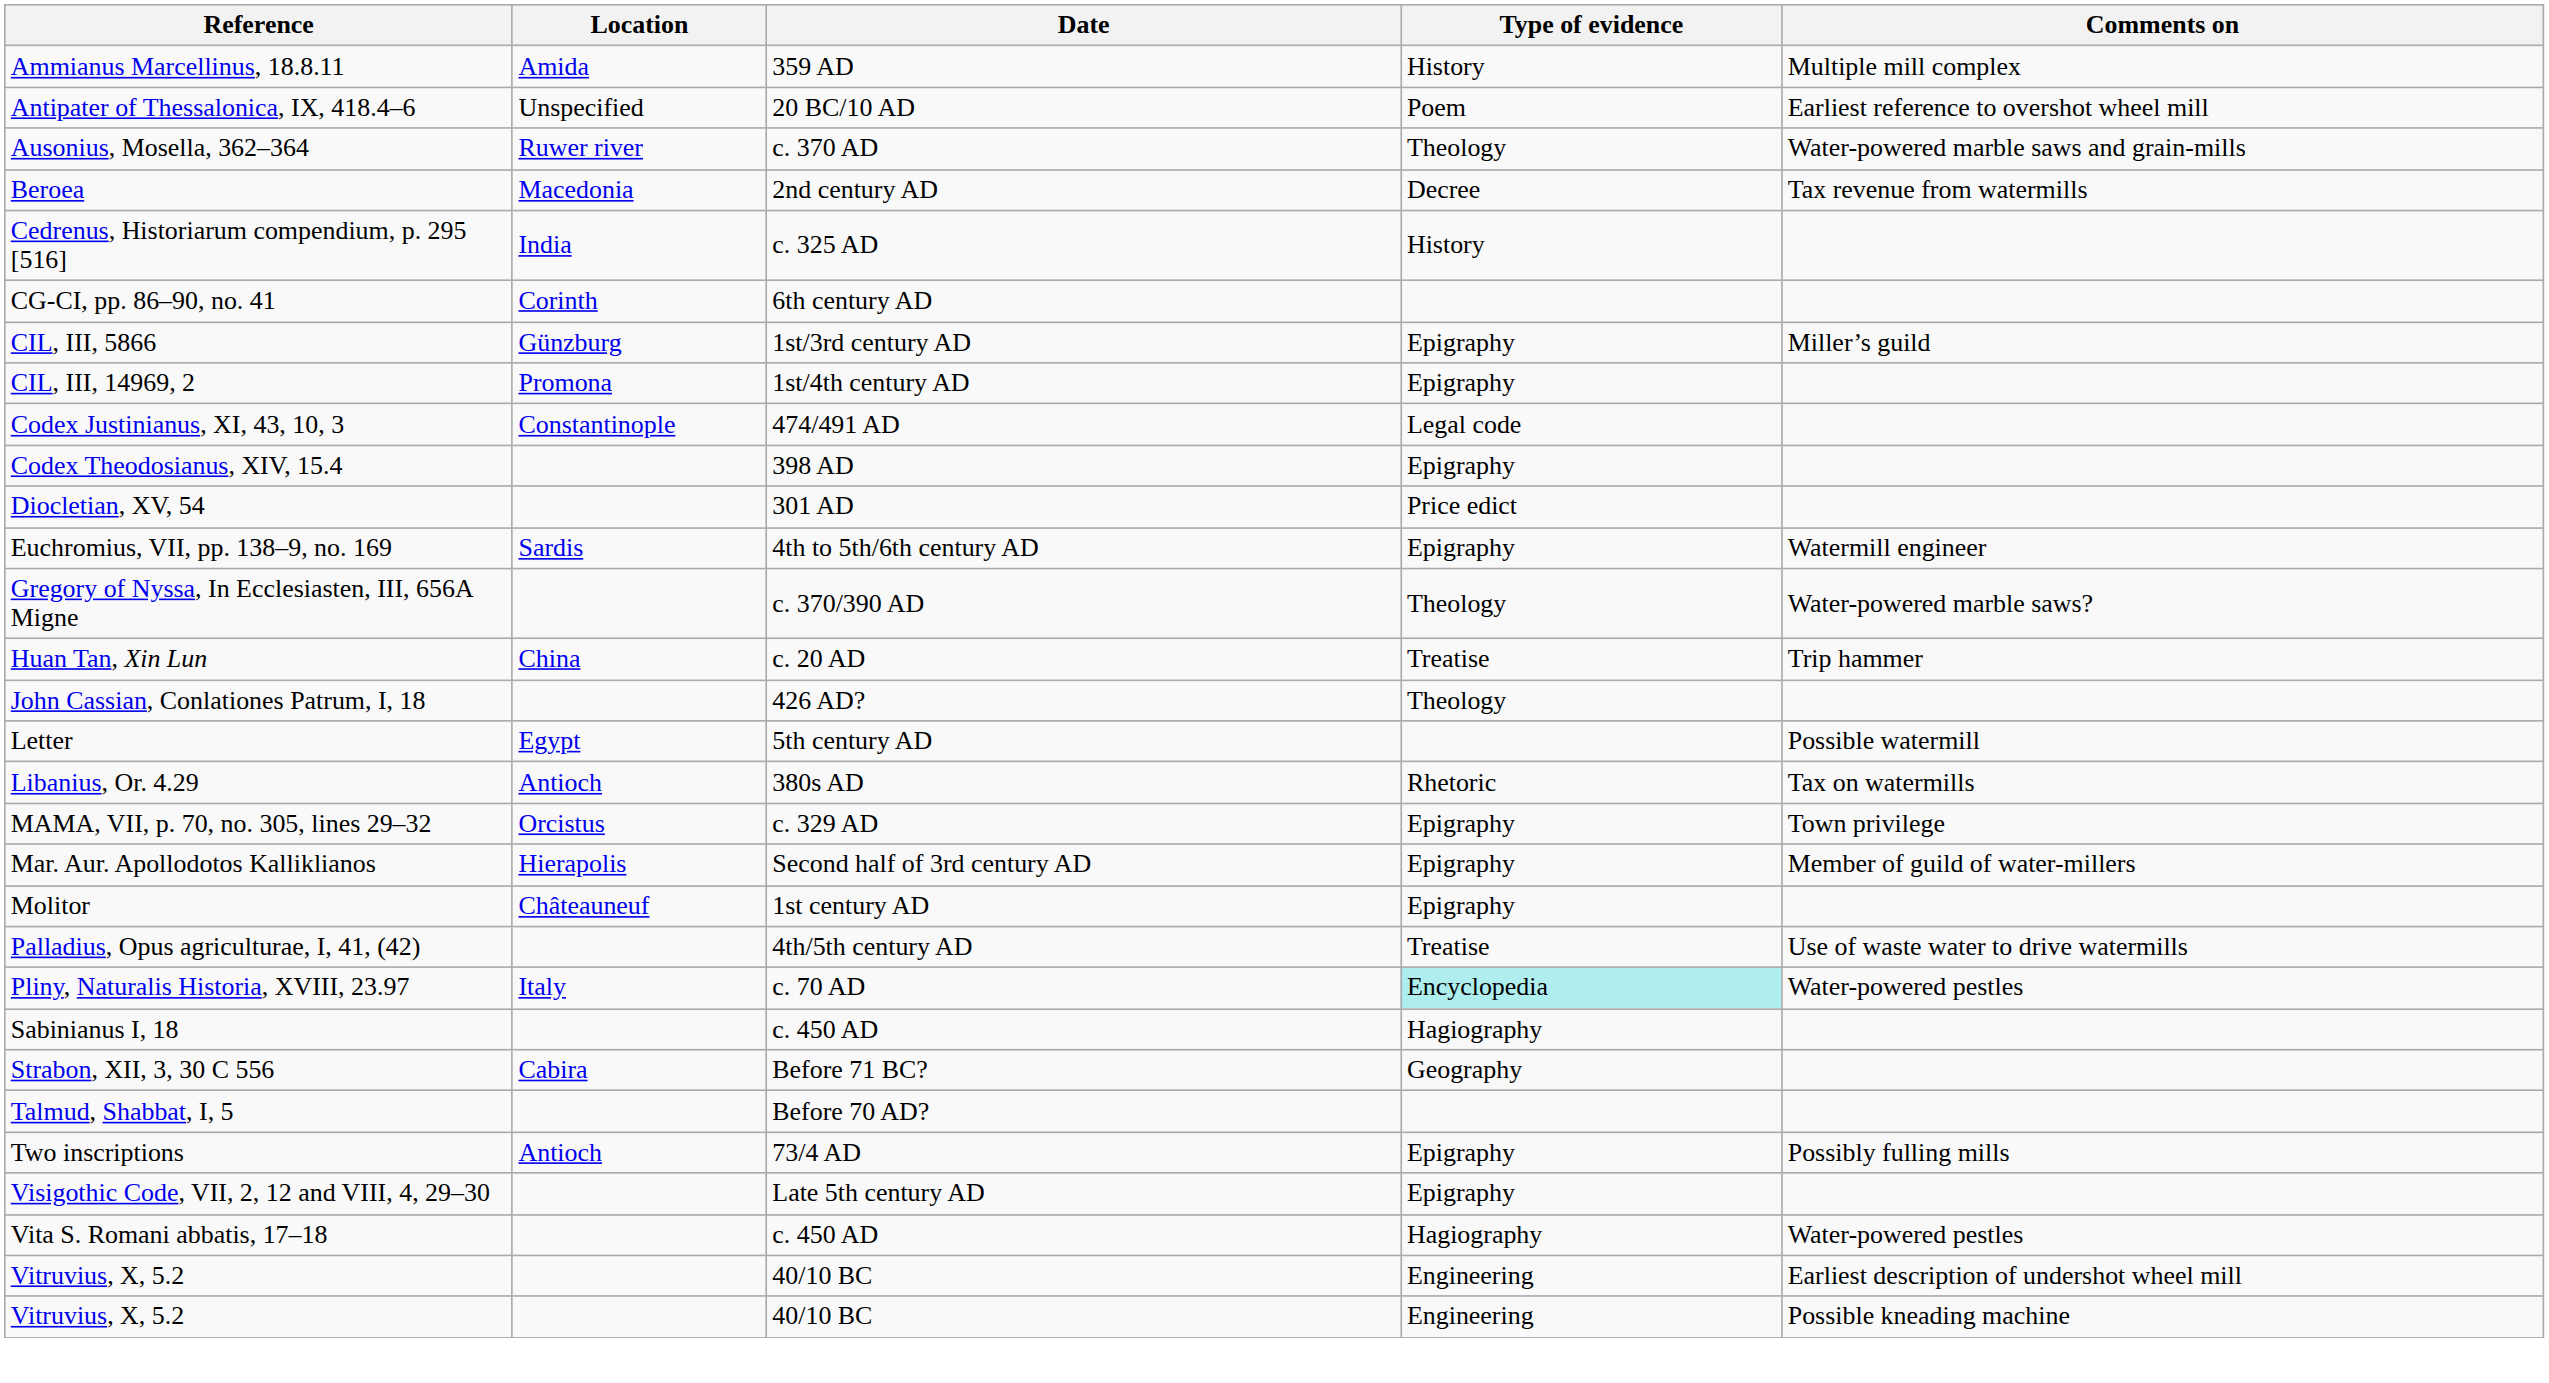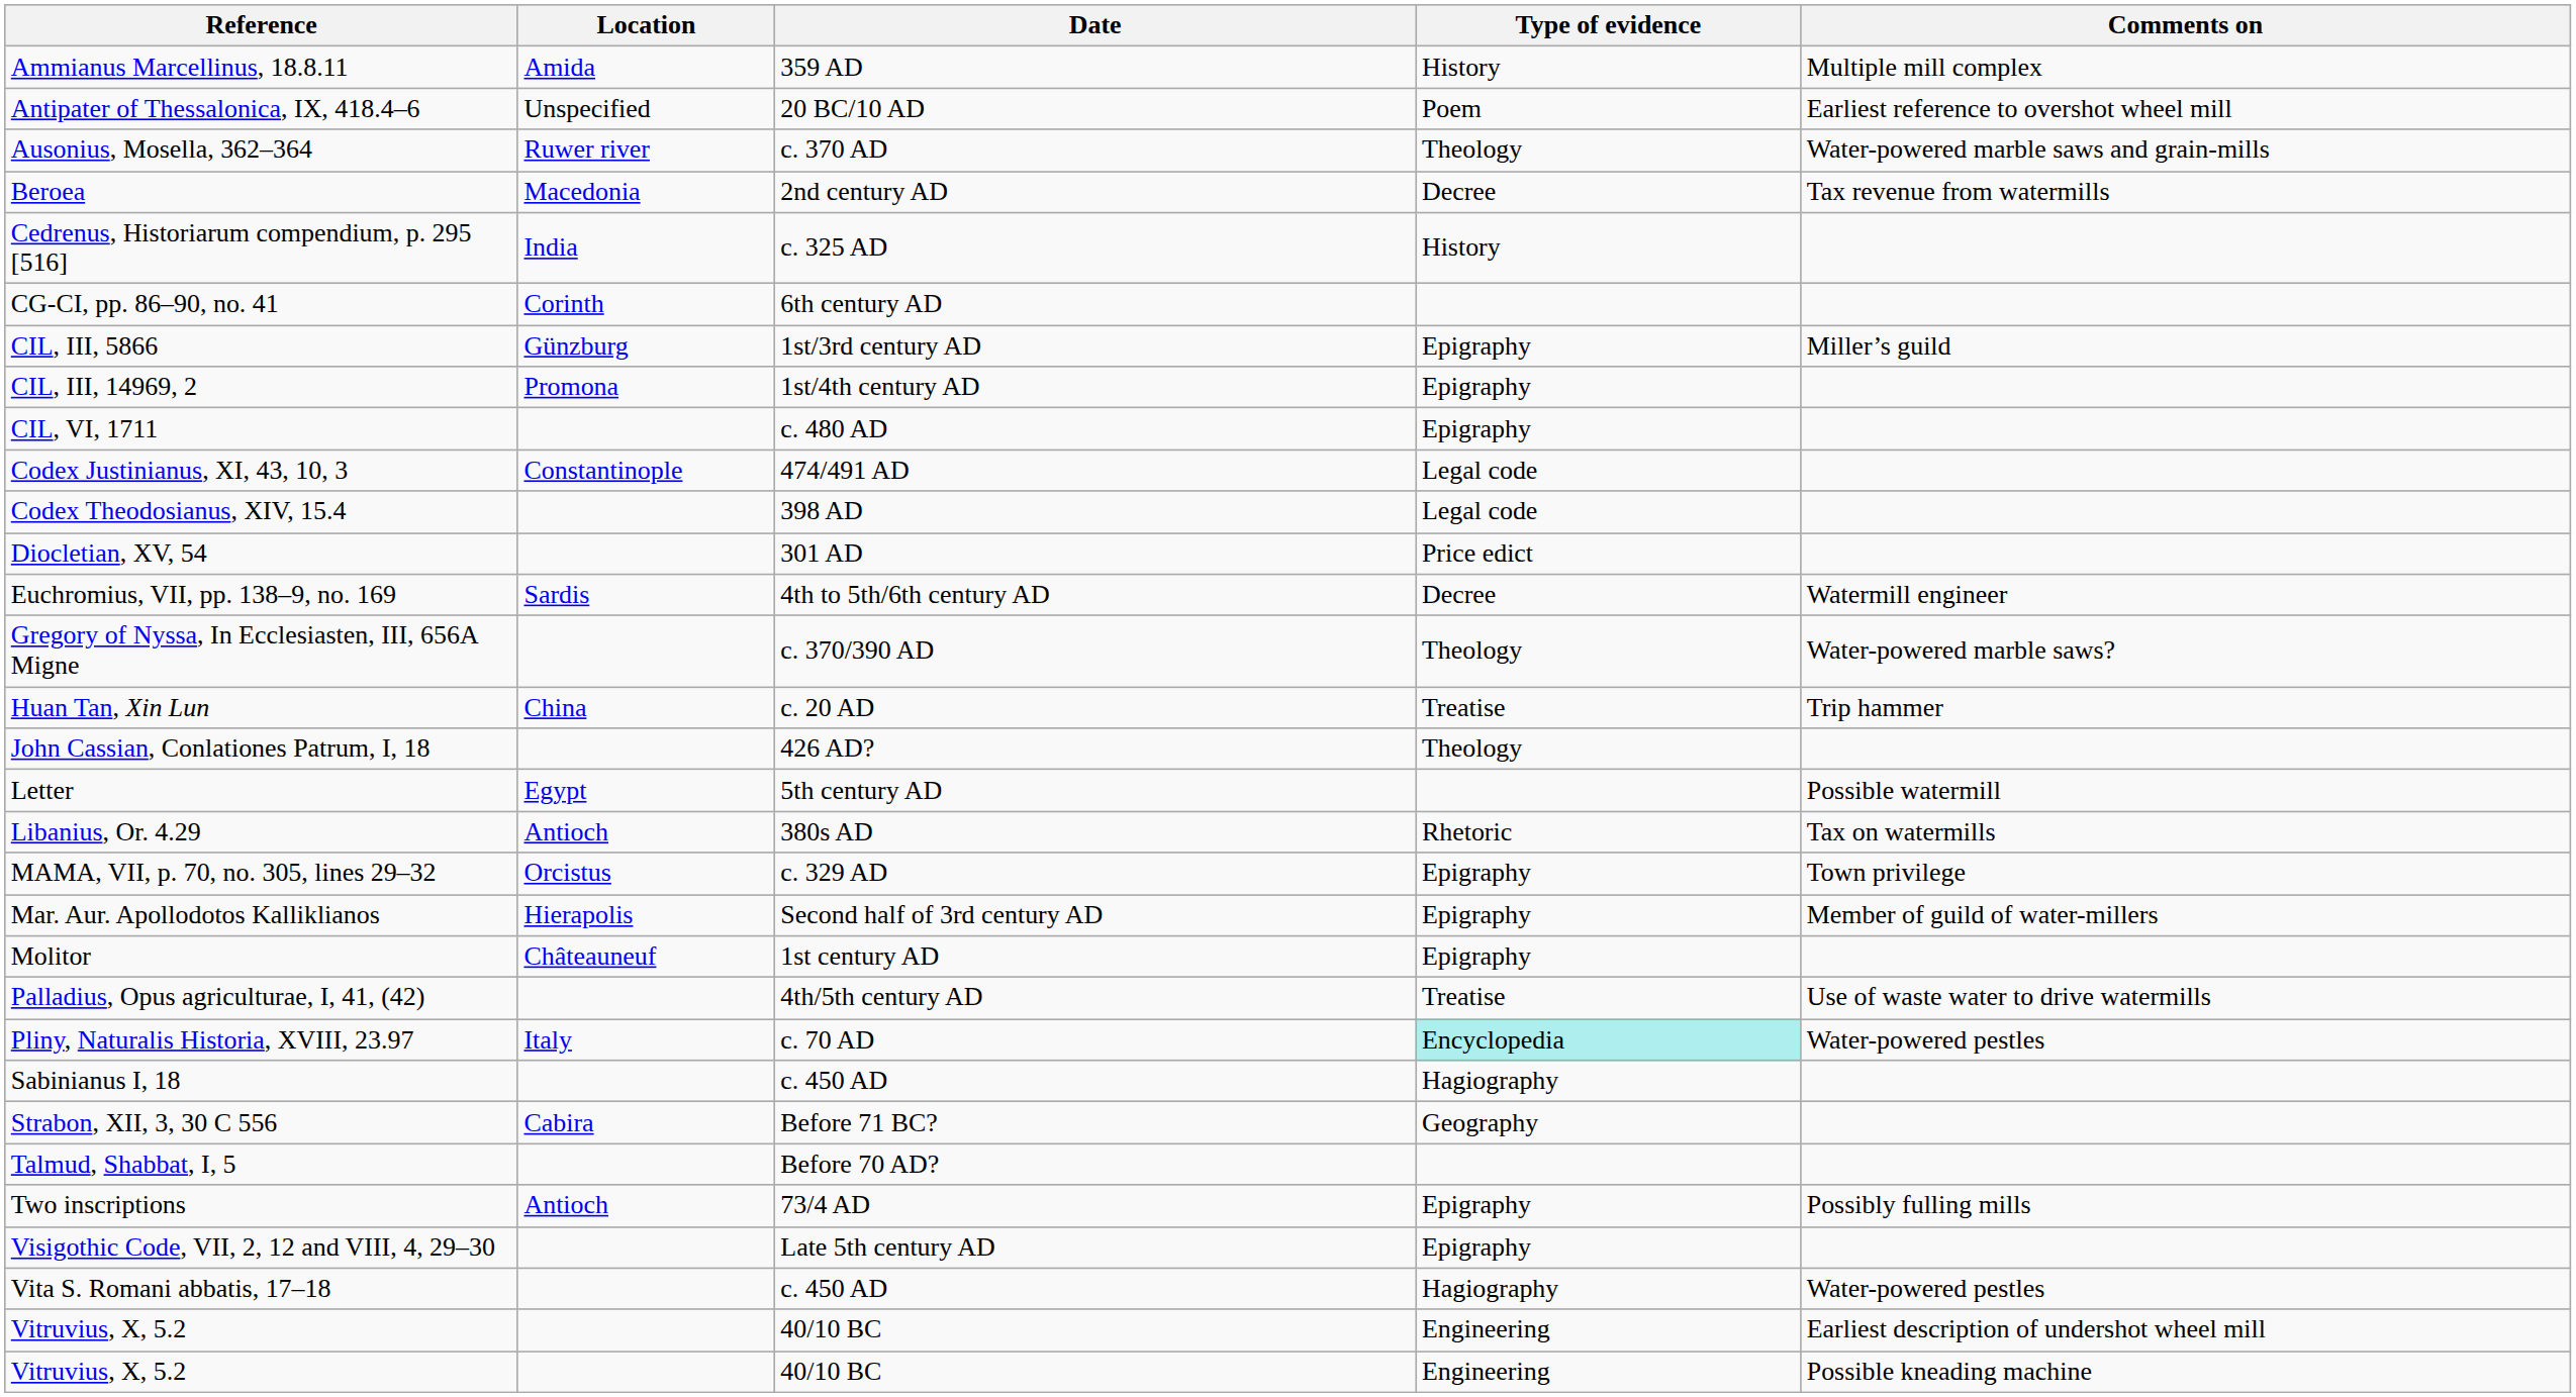 <table class="wikitable sortable">
 <tr>
 <th width="20%">Reference</th>
 <th width="10%">Location</th>
 <th width="25%">Date</th>
 <th width="15%">Type of evidence</th>
 <th width="30%">Comments on</th>
 </tr>
 <tr>
 <td><a href='#'>Ammianus Marcellinus</a>, 18.8.11 </td>
 <td><a href='#'>Amida</a></td>
 <td>359 AD</td>
 <td>History</td>
 <td>Multiple mill complex</td>
 </tr>
 <tr>
 <td><a href='#'>Antipater of Thessalonica</a>, IX, 418.4–6 </td>
 <td>Unspecified</td>
 <td>20 BC/10 AD</td>
 <td>Poem</td>
 <td>Earliest reference to overshot wheel mill </td>
 </tr>
 <tr>
 <td><a href='#'>Ausonius</a>, Mosella, 362–364 </td>
 <td><a href='#'>Ruwer river</a></td>
 <td>c. 370 AD</td>
 <td>Theology</td>
 <td>Water-powered marble saws and grain-mills</td>
 </tr>
 <tr>
 <td><a href='#'>Beroea</a></td>
 <td><a href='#'>Macedonia</a></td>
 <td>2nd century AD</td>
 <td>Decree</td>
 <td>Tax revenue from watermills</td>
 </tr>
 <tr>
 <td><a href='#'>Cedrenus</a>, Historiarum compendium, p. 295 [516] </td>
 <td><a href='#'>India</a></td>
 <td>c. 325 AD</td>
 <td>History</td>
 <td></td>
 </tr>
 <tr>
 <td>CG-CI, pp. 86–90, no. 41 </td>
 <td><a href='#'>Corinth</a></td>
 <td>6th century AD</td>
 <td></td>
 <td></td>
 </tr>
 <tr>
 <td><a href='#'>CIL</a>, III, 5866 </td>
 <td><a href='#'>Günzburg</a></td>
 <td>1st/3rd century AD</td>
 <td>Epigraphy</td>
 <td>Miller’s guild </td>
 </tr>
 <tr>
 <td><a href='#'>CIL</a>, III, 14969, 2 </td>
 <td><a href='#'>Promona</a></td>
 <td>1st/4th century AD</td>
 <td>Epigraphy</td>
 <td></td>
 </tr>
 <tr>
+<td><a href='#'>CIL</a>, VI, 1711 </td>
+<td></td>
+<td>c. 480 AD</td>
+<td>Epigraphy</td>
+<td></td>
+</tr>
+<tr>
 <td><a href='#'>Codex Justinianus</a>, XI, 43, 10, 3 </td>
 <td><a href='#'>Constantinople</a></td>
 <td>474/491 AD</td>
 <td>Legal code</td>
 <td></td>
 </tr>
 <tr>
 <td><a href='#'>Codex Theodosianus</a>, XIV, 15.4 </td>
 <td></td>
 <td>398 AD</td>
-<td>Epigraphy</td>
+<td>Legal code</td>
 <td></td>
 </tr>
 <tr>
 <td><a href='#'>Diocletian</a>, XV, 54 </td>
 <td></td>
 <td>301 AD</td>
 <td>Price edict</td>
 <td></td>
 </tr>
 <tr>
 <td>Euchromius, VII, pp. 138–9, no. 169 </td>
 <td><a href='#'>Sardis</a></td>
 <td>4th to 5th/6th century AD</td>
-<td>Epigraphy</td>
+<td>Decree</td>
 <td>Watermill engineer</td>
 </tr>
 <tr>
 <td><a href='#'>Gregory of Nyssa</a>, In Ecclesiasten, III, 656A Migne </td>
 <td></td>
 <td>c. 370/390 AD</td>
 <td>Theology</td>
 <td>Water-powered marble saws? </td>
 </tr>
 <tr>
 <td><a href='#'>Huan Tan</a>, <em>Xin Lun </em></td>
 <td><a href='#'>China</a></td>
 <td>c. 20 AD</td>
 <td>Treatise</td>
 <td>Trip hammer</td>
 </tr>
 <tr>
 <td><a href='#'>John Cassian</a>, Conlationes Patrum, I, 18 </td>
 <td></td>
 <td>426 AD?</td>
 <td>Theology</td>
 <td></td>
 </tr>
 <tr>
 <td>Letter	</td>
 <td><a href='#'>Egypt</a></td>
 <td>5th century AD</td>
 <td></td>
 <td>Possible watermill</td>
 </tr>
 <tr>
 <td><a href='#'>Libanius</a>, Or. 4.29 </td>
 <td><a href='#'>Antioch</a></td>
 <td>380s AD</td>
 <td>Rhetoric</td>
 <td>Tax on watermills</td>
 </tr>
 <tr>
 <td>MAMA, VII, p. 70, no. 305, lines 29–32 </td>
 <td><a href='#'>Orcistus</a></td>
 <td>c. 329 AD </td>
 <td>Epigraphy</td>
 <td>Town privilege</td>
 </tr>
 <tr>
 <td>Mar. Aur. Apollodotos Kalliklianos </td>
 <td><a href='#'>Hierapolis</a></td>
 <td>Second half of 3rd century AD</td>
 <td>Epigraphy</td>
 <td>Member of guild of water-millers</td>
 </tr>
 <tr>
 <td>Molitor </td>
 <td><a href='#'>Châteauneuf</a></td>
 <td>1st century AD</td>
 <td>Epigraphy</td>
 <td></td>
 </tr>
 <tr>
 <td><a href='#'>Palladius</a>, Opus agriculturae, I, 41, (42) </td>
 <td></td>
 <td>4th/5th century AD</td>
 <td>Treatise</td>
 <td>Use of waste water to drive watermills</td>
 </tr>
 <tr>
 <td><a href='#'>Pliny</a>, <a href='#'>Naturalis Historia</a>, XVIII, 23.97 </td>
 <td><a href='#'>Italy</a></td>
 <td>c. 70 AD</td>
 <td style="background: paleturquoise;">Encyclopedia</td>
 <td>Water-powered pestles </td>
 </tr>
 <tr>
 <td>Sabinianus I, 18</td>
 <td></td>
 <td>c. 450 AD</td>
 <td>Hagiography</td>
 <td></td>
 </tr>
 <tr>
 <td><a href='#'>Strabon</a>, XII, 3, 30 C 556 </td>
 <td><a href='#'>Cabira</a></td>
 <td>Before 71 BC? </td>
 <td>Geography</td>
 <td></td>
 </tr>
 <tr>
 <td><a href='#'>Talmud</a>, <a href='#'>Shabbat</a>, I, 5 </td>
 <td></td>
 <td>Before 70 AD?</td>
 <td></td>
 <td></td>
 </tr>
 <tr>
 <td>Two inscriptions </td>
 <td><a href='#'>Antioch</a></td>
 <td>73/4 AD</td>
 <td>Epigraphy</td>
 <td>Possibly fulling mills</td>
 </tr>
 <tr>
 <td><a href='#'>Visigothic Code</a>, VII, 2, 12 and VIII, 4, 29–30 </td>
 <td></td>
 <td>Late 5th century AD</td>
 <td>Epigraphy</td>
 <td></td>
 </tr>
 <tr>
 <td>Vita S. Romani abbatis, 17–18 </td>
 <td></td>
 <td>c. 450 AD</td>
 <td>Hagiography</td>
 <td>Water-powered pestles </td>
 </tr>
 <tr>
 <td><a href='#'>Vitruvius</a>, X, 5.2 </td>
 <td></td>
 <td>40/10 BC</td>
 <td>Engineering</td>
 <td>Earliest description of undershot wheel mill </td>
 </tr>
 <tr>
 <td><a href='#'>Vitruvius</a>, X, 5.2 </td>
 <td></td>
 <td>40/10 BC</td>
 <td>Engineering</td>
 <td>Possible kneading machine</td>
 </tr>
 <tr>
 </tr>
 </table>
